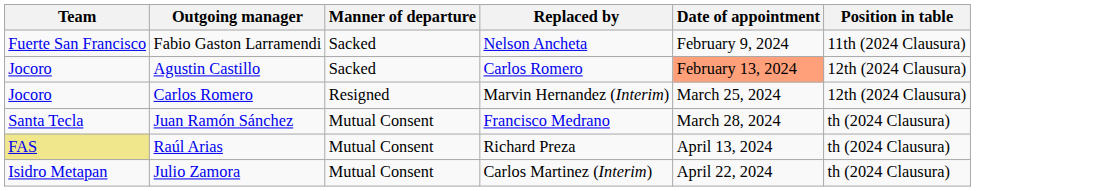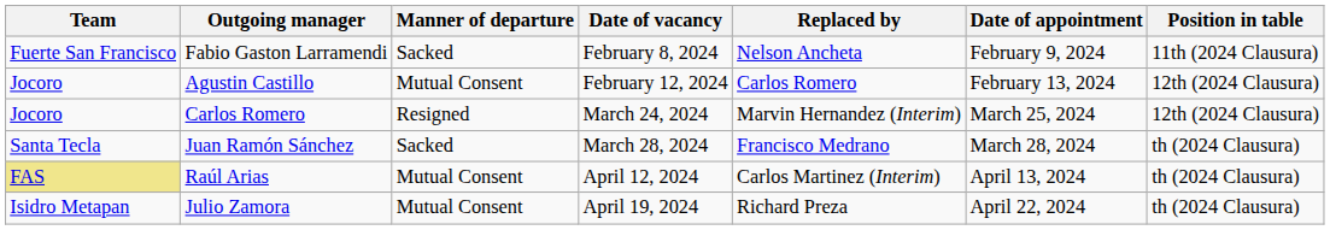 <table class="wikitable">
 <tr>
 <th>Team</th>
 <th>Outgoing manager</th>
 <th>Manner of departure</th>
+<th>Date of vacancy</th>
 <th>Replaced by</th>
 <th>Date of appointment</th>
 <th>Position in table</th>
 </tr>
 <tr>
 <td><a href='#'>Fuerte San Francisco</a></td>
 <td> Fabio Gaston Larramendi</td>
 <td>Sacked</td>
+<td>February 8, 2024</td>
 <td> <a href='#'>Nelson Ancheta</a></td>
 <td>February 9, 2024</td>
 <td>11th (2024 Clausura)</td>
 </tr>
 <tr>
 <td><a href='#'>Jocoro</a></td>
 <td> <a href='#'>Agustin Castillo</a></td>
-<td>Sacked</td>
+<td>Mutual Consent</td>
+<td>February 12, 2024</td>
 <td> <a href='#'>Carlos Romero</a></td>
-<td style="background: lightsalmon;">February 13, 2024</td>
+<td>February 13, 2024</td>
 <td>12th (2024 Clausura)</td>
 </tr>
 <tr>
 <td><a href='#'>Jocoro</a></td>
 <td> <a href='#'>Carlos Romero</a></td>
 <td>Resigned</td>
+<td>March 24, 2024</td>
 <td> Marvin Hernandez  (<em>Interim</em>)</td>
 <td>March 25, 2024</td>
 <td>12th (2024 Clausura)</td>
 </tr>
 <tr>
 <td><a href='#'>Santa Tecla</a></td>
 <td> <a href='#'>Juan Ramón Sánchez</a></td>
-<td>Mutual Consent</td>
+<td>Sacked</td>
+<td>March 28, 2024</td>
 <td> <a href='#'>Francisco Medrano</a></td>
 <td>March 28, 2024</td>
 <td>th (2024 Clausura)</td>
 </tr>
 <tr>
 <td style="background: khaki;"><a href='#'>FAS</a></td>
 <td> <a href='#'>Raúl Arias</a></td>
 <td>Mutual Consent</td>
-<td> Richard Preza</td>
+<td>April 12, 2024</td>
+<td> Carlos Martinez   (<em>Interim</em>)</td>
 <td>April 13, 2024</td>
 <td>th (2024 Clausura)</td>
 </tr>
 <tr>
 <td><a href='#'>Isidro Metapan</a></td>
 <td> <a href='#'>Julio Zamora</a></td>
 <td>Mutual Consent</td>
-<td> Carlos Martinez   (<em>Interim</em>)</td>
+<td>April 19, 2024</td>
+<td> Richard Preza</td>
 <td>April 22, 2024</td>
 <td>th (2024 Clausura)</td>
 </tr>
 </table>
